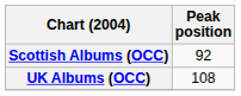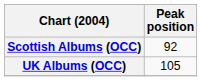 <table class="wikitable sortable plainrowheaders" style="text-align:center">
 <tr>
 <th scope="col">Chart (2004)</th>
 <th scope="col">Peak<br>position</th>
 </tr>
 <tr>
 <th scope="row"><a href='#'>Scottish Albums</a> (<a href='#'>OCC</a>)</th>
 <td align="center">92</td>
 </tr>
 <tr>
 <th scope="row"><a href='#'>UK Albums</a> (<a href='#'>OCC</a>)</th>
-<td align="center">108</td>
+<td align="center">105</td>
 </tr>
 <tr>
 </tr>
 </table>
